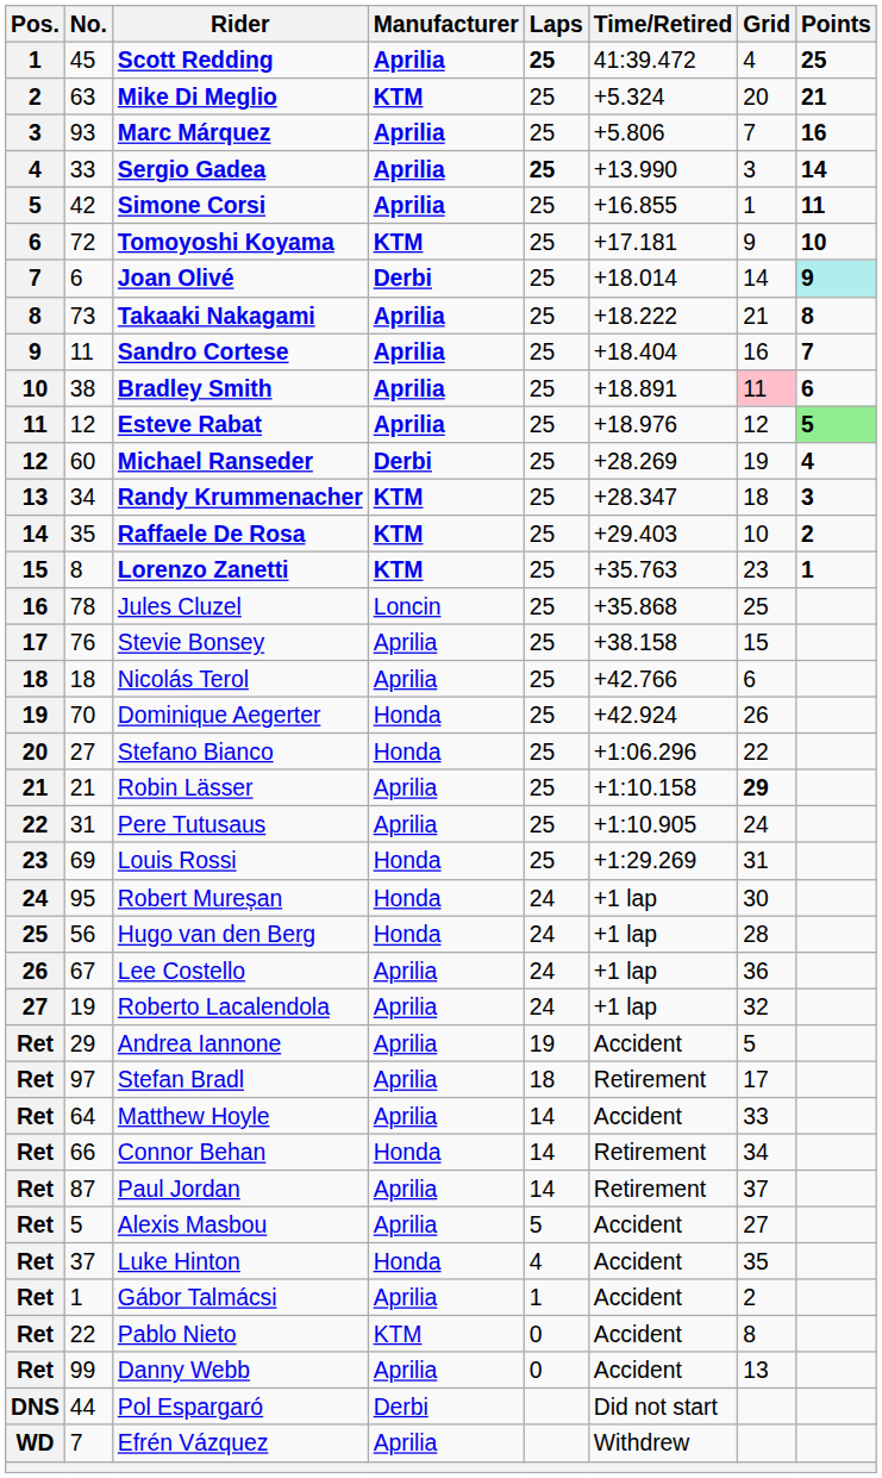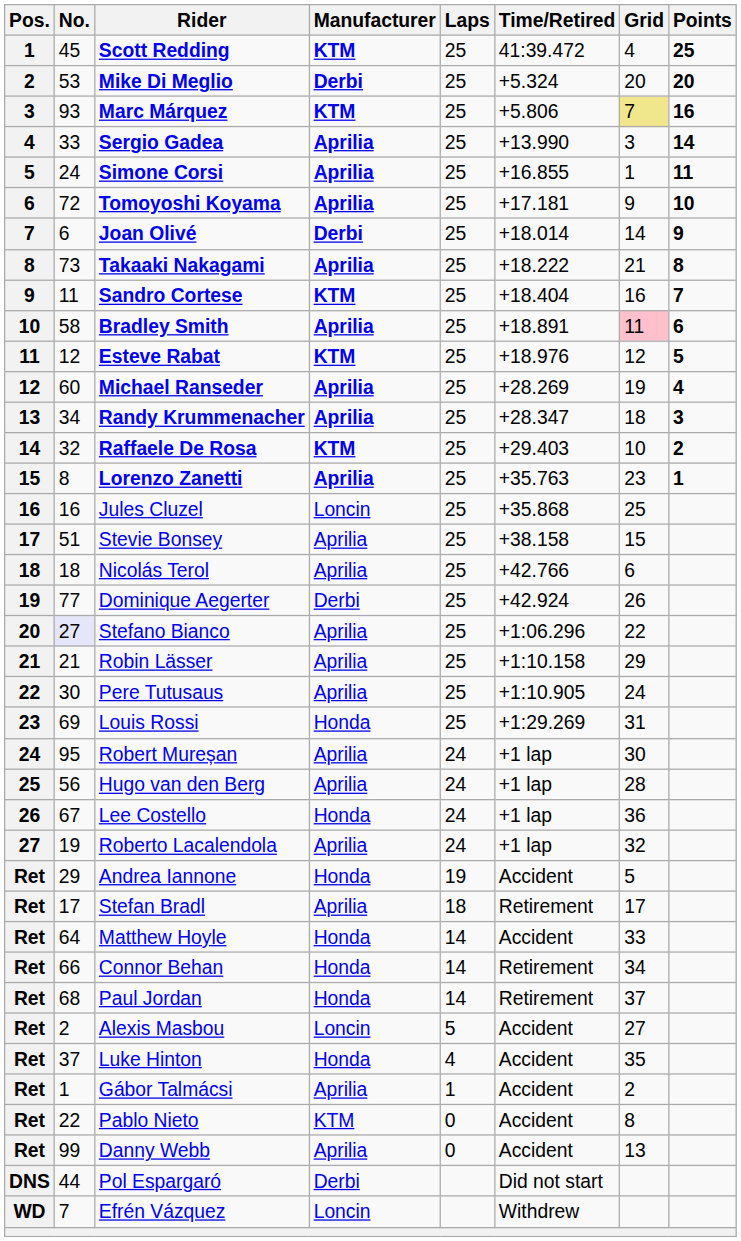 <table class="wikitable" style="font-size: 95%;">
 <tr>
 <th>Pos.</th>
 <th>No.</th>
 <th>Rider</th>
 <th>Manufacturer</th>
 <th>Laps</th>
 <th>Time/Retired</th>
 <th>Grid</th>
 <th>Points</th>
 </tr>
 <tr>
 <th>1</th>
 <td>45</td>
 <td> <strong><a href='#'>Scott Redding</a></strong></td>
-<td><strong><a href='#'>Aprilia</a></strong></td>
-<td><strong>25</strong></td>
+<td><strong><a href='#'>KTM</a></strong></td>
+<td>25</td>
 <td>41:39.472</td>
 <td>4</td>
 <td><strong>25</strong></td>
 </tr>
 <tr>
 <th>2</th>
-<td>63</td>
+<td>53</td>
 <td> <strong><a href='#'>Mike Di Meglio</a></strong></td>
-<td><strong><a href='#'>KTM</a></strong></td>
+<td><strong><a href='#'>Derbi</a></strong></td>
 <td>25</td>
 <td>+5.324</td>
 <td>20</td>
-<td><strong>21</strong></td>
+<td><strong>20</strong></td>
 </tr>
 <tr>
 <th>3</th>
 <td>93</td>
 <td> <strong><a href='#'>Marc Márquez</a></strong></td>
-<td><strong><a href='#'>Aprilia</a></strong></td>
+<td><strong><a href='#'>KTM</a></strong></td>
 <td>25</td>
 <td>+5.806</td>
-<td>7</td>
+<td style="background: khaki;">7</td>
 <td><strong>16</strong></td>
 </tr>
 <tr>
 <th>4</th>
 <td>33</td>
 <td> <strong><a href='#'>Sergio Gadea</a></strong></td>
 <td><strong><a href='#'>Aprilia</a></strong></td>
-<td><strong>25</strong></td>
+<td>25</td>
 <td>+13.990</td>
 <td>3</td>
 <td><strong>14</strong></td>
 </tr>
 <tr>
 <th>5</th>
-<td>42</td>
+<td>24</td>
 <td> <strong><a href='#'>Simone Corsi</a></strong></td>
 <td><strong><a href='#'>Aprilia</a></strong></td>
 <td>25</td>
 <td>+16.855</td>
 <td>1</td>
 <td><strong>11</strong></td>
 </tr>
 <tr>
 <th>6</th>
 <td>72</td>
 <td> <strong><a href='#'>Tomoyoshi Koyama</a></strong></td>
-<td><strong><a href='#'>KTM</a></strong></td>
+<td><strong><a href='#'>Aprilia</a></strong></td>
 <td>25</td>
 <td>+17.181</td>
 <td>9</td>
 <td><strong>10</strong></td>
 </tr>
 <tr>
 <th>7</th>
 <td>6</td>
 <td> <strong><a href='#'>Joan Olivé</a></strong></td>
 <td><strong><a href='#'>Derbi</a></strong></td>
 <td>25</td>
 <td>+18.014</td>
 <td>14</td>
-<td style="background: paleturquoise;"><strong>9</strong></td>
+<td><strong>9</strong></td>
 </tr>
 <tr>
 <th>8</th>
 <td>73</td>
 <td> <strong><a href='#'>Takaaki Nakagami</a></strong></td>
 <td><strong><a href='#'>Aprilia</a></strong></td>
 <td>25</td>
 <td>+18.222</td>
 <td>21</td>
 <td><strong>8</strong></td>
 </tr>
 <tr>
 <th>9</th>
 <td>11</td>
 <td> <strong><a href='#'>Sandro Cortese</a></strong></td>
-<td><strong><a href='#'>Aprilia</a></strong></td>
+<td><strong><a href='#'>KTM</a></strong></td>
 <td>25</td>
 <td>+18.404</td>
 <td>16</td>
 <td><strong>7</strong></td>
 </tr>
 <tr>
 <th>10</th>
-<td>38</td>
+<td>58</td>
 <td> <strong><a href='#'>Bradley Smith</a></strong></td>
 <td><strong><a href='#'>Aprilia</a></strong></td>
 <td>25</td>
 <td>+18.891</td>
 <td style="background: pink;">11</td>
 <td><strong>6</strong></td>
 </tr>
 <tr>
 <th>11</th>
 <td>12</td>
 <td> <strong><a href='#'>Esteve Rabat</a></strong></td>
-<td><strong><a href='#'>Aprilia</a></strong></td>
+<td><strong><a href='#'>KTM</a></strong></td>
 <td>25</td>
 <td>+18.976</td>
 <td>12</td>
-<td style="background: lightgreen;"><strong>5</strong></td>
+<td><strong>5</strong></td>
 </tr>
 <tr>
 <th>12</th>
 <td>60</td>
 <td> <strong><a href='#'>Michael Ranseder</a></strong></td>
-<td><strong><a href='#'>Derbi</a></strong></td>
+<td><strong><a href='#'>Aprilia</a></strong></td>
 <td>25</td>
 <td>+28.269</td>
 <td>19</td>
 <td><strong>4</strong></td>
 </tr>
 <tr>
 <th>13</th>
 <td>34</td>
 <td> <strong><a href='#'>Randy Krummenacher</a></strong></td>
-<td><strong><a href='#'>KTM</a></strong></td>
+<td><strong><a href='#'>Aprilia</a></strong></td>
 <td>25</td>
 <td>+28.347</td>
 <td>18</td>
 <td><strong>3</strong></td>
 </tr>
 <tr>
 <th>14</th>
-<td>35</td>
+<td>32</td>
 <td> <strong><a href='#'>Raffaele De Rosa</a></strong></td>
 <td><strong><a href='#'>KTM</a></strong></td>
 <td>25</td>
 <td>+29.403</td>
 <td>10</td>
 <td><strong>2</strong></td>
 </tr>
 <tr>
 <th>15</th>
 <td>8</td>
 <td> <strong><a href='#'>Lorenzo Zanetti</a></strong></td>
-<td><strong><a href='#'>KTM</a></strong></td>
+<td><strong><a href='#'>Aprilia</a></strong></td>
 <td>25</td>
 <td>+35.763</td>
 <td>23</td>
 <td><strong>1</strong></td>
 </tr>
 <tr>
 <th>16</th>
-<td>78</td>
+<td>16</td>
 <td> <a href='#'>Jules Cluzel</a></td>
 <td><a href='#'>Loncin</a></td>
 <td>25</td>
 <td>+35.868</td>
 <td>25</td>
 <td></td>
 </tr>
 <tr>
 <th>17</th>
-<td>76</td>
+<td>51</td>
 <td> <a href='#'>Stevie Bonsey</a></td>
 <td><a href='#'>Aprilia</a></td>
 <td>25</td>
 <td>+38.158</td>
 <td>15</td>
 <td></td>
 </tr>
 <tr>
 <th>18</th>
 <td>18</td>
 <td> <a href='#'>Nicolás Terol</a></td>
 <td><a href='#'>Aprilia</a></td>
 <td>25</td>
 <td>+42.766</td>
 <td>6</td>
 <td></td>
 </tr>
 <tr>
 <th>19</th>
-<td>70</td>
+<td>77</td>
 <td> <a href='#'>Dominique Aegerter</a></td>
-<td><a href='#'>Honda</a></td>
+<td><a href='#'>Derbi</a></td>
 <td>25</td>
 <td>+42.924</td>
 <td>26</td>
 <td></td>
 </tr>
 <tr>
 <th>20</th>
-<td>27</td>
+<td style="background: lavender;">27</td>
 <td> <a href='#'>Stefano Bianco</a></td>
-<td><a href='#'>Honda</a></td>
+<td><a href='#'>Aprilia</a></td>
 <td>25</td>
 <td>+1:06.296</td>
 <td>22</td>
 <td></td>
 </tr>
 <tr>
 <th>21</th>
 <td>21</td>
 <td> <a href='#'>Robin Lässer</a></td>
 <td><a href='#'>Aprilia</a></td>
 <td>25</td>
 <td>+1:10.158</td>
-<td><strong>29</strong></td>
+<td>29</td>
 <td></td>
 </tr>
 <tr>
 <th>22</th>
-<td>31</td>
+<td>30</td>
 <td> <a href='#'>Pere Tutusaus</a></td>
 <td><a href='#'>Aprilia</a></td>
 <td>25</td>
 <td>+1:10.905</td>
 <td>24</td>
 <td></td>
 </tr>
 <tr>
 <th>23</th>
 <td>69</td>
 <td> <a href='#'>Louis Rossi</a></td>
 <td><a href='#'>Honda</a></td>
 <td>25</td>
 <td>+1:29.269</td>
 <td>31</td>
 <td></td>
 </tr>
 <tr>
 <th>24</th>
 <td>95</td>
 <td> <a href='#'>Robert Mureșan</a></td>
-<td><a href='#'>Honda</a></td>
+<td><a href='#'>Aprilia</a></td>
 <td>24</td>
 <td>+1 lap</td>
 <td>30</td>
 <td></td>
 </tr>
 <tr>
 <th>25</th>
 <td>56</td>
 <td> <a href='#'>Hugo van den Berg</a></td>
-<td><a href='#'>Honda</a></td>
+<td><a href='#'>Aprilia</a></td>
 <td>24</td>
 <td>+1 lap</td>
 <td>28</td>
 <td></td>
 </tr>
 <tr>
 <th>26</th>
 <td>67</td>
 <td> <a href='#'>Lee Costello</a></td>
-<td><a href='#'>Aprilia</a></td>
+<td><a href='#'>Honda</a></td>
 <td>24</td>
 <td>+1 lap</td>
 <td>36</td>
 <td></td>
 </tr>
 <tr>
 <th>27</th>
 <td>19</td>
 <td> <a href='#'>Roberto Lacalendola</a></td>
 <td><a href='#'>Aprilia</a></td>
 <td>24</td>
 <td>+1 lap</td>
 <td>32</td>
 <td></td>
 </tr>
 <tr>
 <th>Ret</th>
 <td>29</td>
 <td> <a href='#'>Andrea Iannone</a></td>
-<td><a href='#'>Aprilia</a></td>
+<td><a href='#'>Honda</a></td>
 <td>19</td>
 <td>Accident</td>
 <td>5</td>
 <td></td>
 </tr>
 <tr>
 <th>Ret</th>
-<td>97</td>
+<td>17</td>
 <td> <a href='#'>Stefan Bradl</a></td>
 <td><a href='#'>Aprilia</a></td>
 <td>18</td>
 <td>Retirement</td>
 <td>17</td>
 <td></td>
 </tr>
 <tr>
 <th>Ret</th>
 <td>64</td>
 <td> <a href='#'>Matthew Hoyle</a></td>
-<td><a href='#'>Aprilia</a></td>
+<td><a href='#'>Honda</a></td>
 <td>14</td>
 <td>Accident</td>
 <td>33</td>
 <td></td>
 </tr>
 <tr>
 <th>Ret</th>
 <td>66</td>
 <td> <a href='#'>Connor Behan</a></td>
 <td><a href='#'>Honda</a></td>
 <td>14</td>
 <td>Retirement</td>
 <td>34</td>
 <td></td>
 </tr>
 <tr>
 <th>Ret</th>
-<td>87</td>
+<td>68</td>
 <td> <a href='#'>Paul Jordan</a></td>
-<td><a href='#'>Aprilia</a></td>
+<td><a href='#'>Honda</a></td>
 <td>14</td>
 <td>Retirement</td>
 <td>37</td>
 <td></td>
 </tr>
 <tr>
 <th>Ret</th>
-<td>5</td>
+<td>2</td>
 <td> <a href='#'>Alexis Masbou</a></td>
-<td><a href='#'>Aprilia</a></td>
+<td><a href='#'>Loncin</a></td>
 <td>5</td>
 <td>Accident</td>
 <td>27</td>
 <td></td>
 </tr>
 <tr>
 <th>Ret</th>
 <td>37</td>
 <td> <a href='#'>Luke Hinton</a></td>
 <td><a href='#'>Honda</a></td>
 <td>4</td>
 <td>Accident</td>
 <td>35</td>
 <td></td>
 </tr>
 <tr>
 <th>Ret</th>
 <td>1</td>
 <td> <a href='#'>Gábor Talmácsi</a></td>
 <td><a href='#'>Aprilia</a></td>
 <td>1</td>
 <td>Accident</td>
 <td>2</td>
 <td></td>
 </tr>
 <tr>
 <th>Ret</th>
 <td>22</td>
 <td> <a href='#'>Pablo Nieto</a></td>
 <td><a href='#'>KTM</a></td>
 <td>0</td>
 <td>Accident</td>
 <td>8</td>
 <td></td>
 </tr>
 <tr>
 <th>Ret</th>
 <td>99</td>
 <td> <a href='#'>Danny Webb</a></td>
 <td><a href='#'>Aprilia</a></td>
 <td>0</td>
 <td>Accident</td>
 <td>13</td>
 <td></td>
 </tr>
 <tr>
 <th>DNS</th>
 <td>44</td>
 <td> <a href='#'>Pol Espargaró</a></td>
 <td><a href='#'>Derbi</a></td>
 <td></td>
 <td>Did not start</td>
 <td></td>
 <td></td>
 </tr>
 <tr>
 <th>WD</th>
 <td>7</td>
 <td> <a href='#'>Efrén Vázquez</a></td>
-<td><a href='#'>Aprilia</a></td>
+<td><a href='#'>Loncin</a></td>
 <td></td>
 <td>Withdrew</td>
 <td></td>
 <td></td>
 </tr>
 <tr>
 <th colspan=8></th>
 </tr>
 </table>
